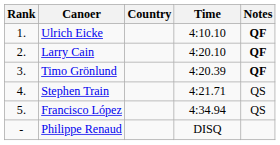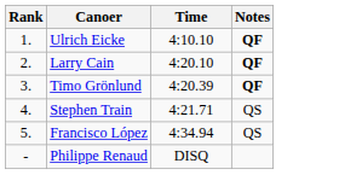 <table class="wikitable sortable" style="text-align:center">
 <tr>
 <th>Rank</th>
 <th>Canoer</th>
-<th>Country</th>
 <th>Time</th>
 <th>Notes</th>
 </tr>
 <tr>
 <td width=30>1.</td>
 <td align=left athlete><a href='#'>Ulrich Eicke</a></td>
-<td align=left athlete></td>
 <td width=80>4:10.10</td>
 <td><strong>QF</strong></td>
 </tr>
 <tr>
 <td>2.</td>
 <td align=left athlete><a href='#'>Larry Cain</a></td>
-<td align=left athlete></td>
 <td>4:20.10</td>
 <td><strong>QF</strong></td>
 </tr>
 <tr>
 <td>3.</td>
 <td align=left athlete><a href='#'>Timo Grönlund</a></td>
-<td align=left athlete></td>
 <td>4:20.39</td>
 <td><strong>QF</strong></td>
 </tr>
 <tr>
 <td>4.</td>
 <td align=left athlete><a href='#'>Stephen Train</a></td>
-<td align=left athlete></td>
 <td>4:21.71</td>
 <td>QS</td>
 </tr>
 <tr>
 <td>5.</td>
 <td align=left athlete><a href='#'>Francisco López</a></td>
-<td align=left athlete></td>
 <td>4:34.94</td>
 <td>QS</td>
 </tr>
 <tr>
 <td>-</td>
 <td align=left athlete><a href='#'>Philippe Renaud</a></td>
-<td align=left athlete></td>
 <td>DISQ</td>
 <td></td>
 </tr>
 </table>
